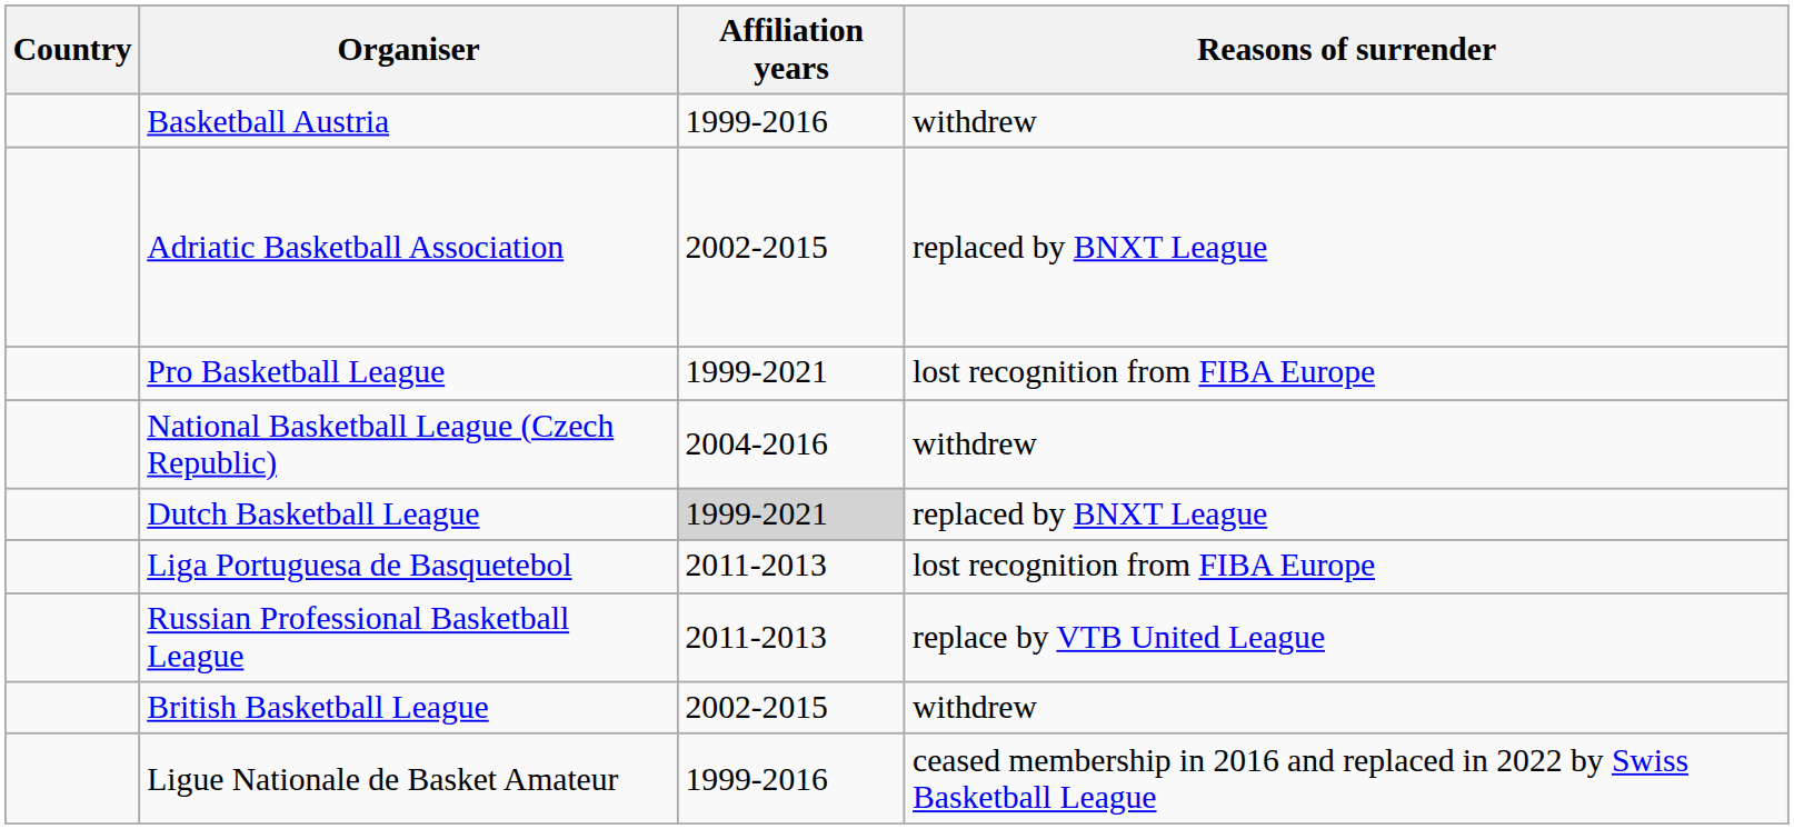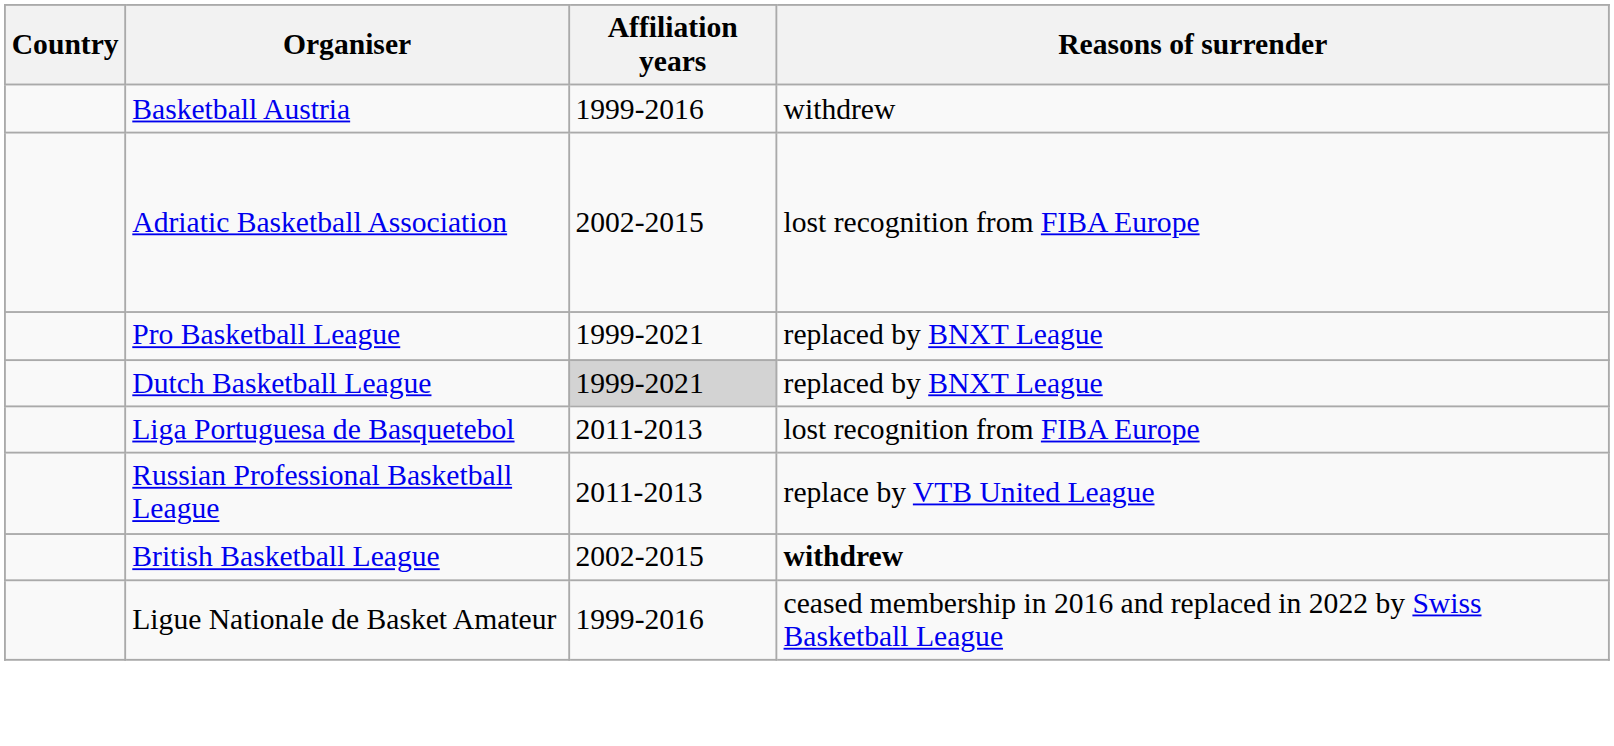 <table class="wikitable">
 <tr>
 <th>Country</th>
 <th>Organiser</th>
 <th>Affiliation years</th>
 <th>Reasons of surrender</th>
 </tr>
 <tr>
 <td></td>
 <td><a href='#'>Basketball Austria</a></td>
 <td>1999-2016</td>
 <td>withdrew</td>
 </tr>
 <tr>
 <td><br><br><br><br><br></td>
 <td><a href='#'>Adriatic Basketball Association</a></td>
 <td>2002-2015</td>
-<td>replaced by <a href='#'>BNXT League</a></td>
+<td>lost recognition from <a href='#'>FIBA Europe</a></td>
 </tr>
 <tr>
 <td></td>
 <td><a href='#'>Pro Basketball League</a></td>
 <td>1999-2021</td>
-<td>lost recognition from <a href='#'>FIBA Europe</a></td>
-</tr>
-<tr>
-<td></td>
-<td><a href='#'>National Basketball League (Czech Republic)</a></td>
-<td>2004-2016</td>
-<td>withdrew</td>
+<td>replaced by <a href='#'>BNXT League</a></td>
 </tr>
 <tr>
 <td></td>
 <td><a href='#'>Dutch Basketball League</a></td>
 <td style="background: lightgrey;">1999-2021</td>
 <td>replaced by <a href='#'>BNXT League</a></td>
 </tr>
 <tr>
 <td></td>
 <td><a href='#'>Liga Portuguesa de Basquetebol</a></td>
 <td>2011-2013</td>
 <td>lost recognition from <a href='#'>FIBA Europe</a></td>
 </tr>
 <tr>
 <td></td>
 <td><a href='#'>Russian Professional Basketball League</a></td>
 <td>2011-2013</td>
 <td>replace by <a href='#'>VTB United League</a></td>
 </tr>
 <tr>
 <td></td>
 <td><a href='#'>British Basketball League</a></td>
 <td>2002-2015</td>
-<td>withdrew</td>
+<td><strong>withdrew</strong></td>
 </tr>
 <tr>
 <td></td>
 <td>Ligue Nationale de Basket Amateur</td>
 <td>1999-2016</td>
 <td>ceased membership in 2016 and replaced in 2022 by <a href='#'>Swiss Basketball League</a></td>
 </tr>
 </table>
